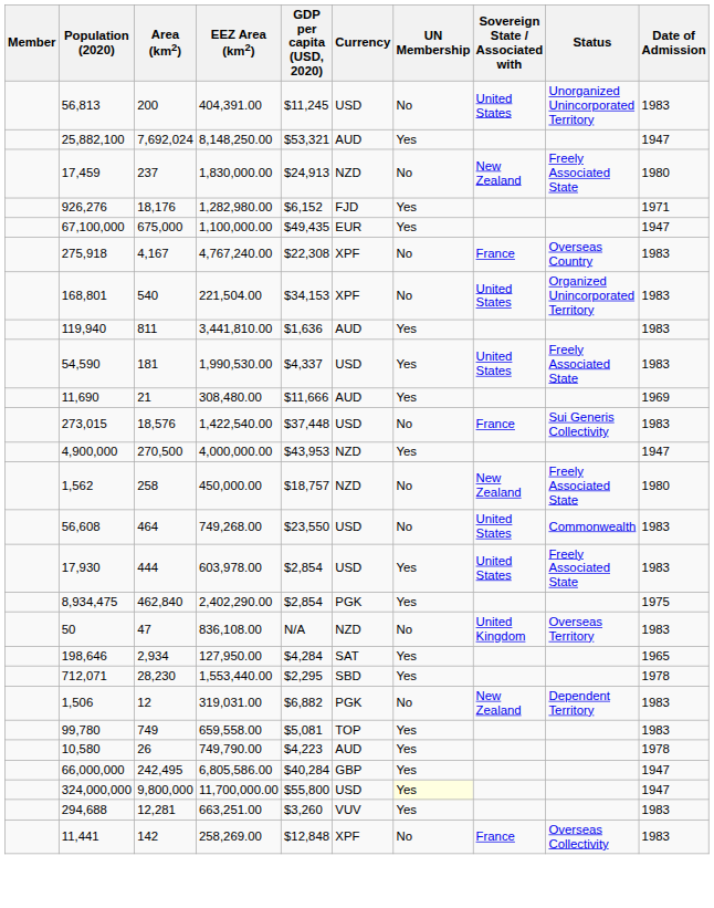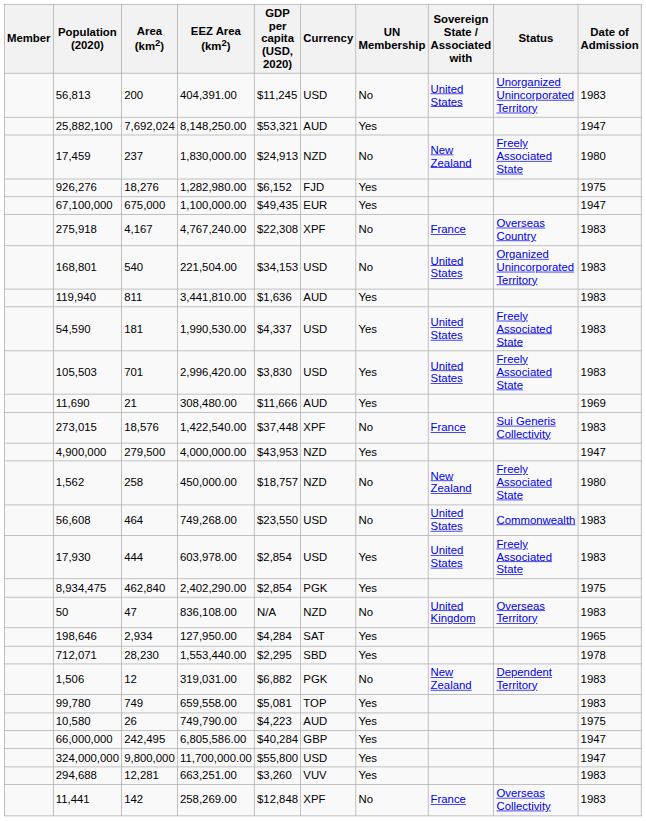 <table class="wikitable sortable">
 <tr style="font-weight:bold;">
 <th>Member</th>
 <th>Population<br>(2020)</th>
 <th>Area<br>(km<sup>2</sup>)</th>
 <th>EEZ Area<br>(km<sup>2</sup>)</th>
 <th>GDP per capita<br>(USD, 2020)</th>
 <th>Currency</th>
 <th>UN Membership</th>
 <th>Sovereign State /<br>Associated with</th>
 <th>Status</th>
 <th>Date of Admission</th>
 </tr>
 <tr>
 <td></td>
 <td>56,813</td>
 <td>200</td>
 <td>404,391.00</td>
 <td>$11,245</td>
 <td>USD</td>
 <td>No</td>
 <td><a href='#'>United States</a></td>
 <td><a href='#'>Unorganized Unincorporated Territory</a></td>
 <td>1983</td>
 </tr>
 <tr>
 <td></td>
 <td>25,882,100</td>
 <td>7,692,024</td>
 <td>8,148,250.00</td>
 <td>$53,321</td>
 <td>AUD</td>
 <td>Yes</td>
 <td></td>
 <td></td>
 <td>1947</td>
 </tr>
 <tr>
 <td></td>
 <td>17,459</td>
 <td>237</td>
 <td>1,830,000.00</td>
 <td>$24,913</td>
 <td>NZD</td>
 <td>No</td>
 <td><a href='#'>New Zealand</a></td>
 <td><a href='#'>Freely Associated State</a></td>
 <td>1980</td>
 </tr>
 <tr>
 <td></td>
 <td>926,276</td>
-<td>18,176</td>
+<td>18,276</td>
 <td>1,282,980.00</td>
 <td>$6,152</td>
 <td>FJD</td>
 <td>Yes</td>
 <td></td>
 <td></td>
-<td>1971</td>
+<td>1975</td>
 </tr>
 <tr>
 <td></td>
 <td>67,100,000</td>
 <td>675,000</td>
 <td>1,100,000.00</td>
 <td>$49,435</td>
 <td>EUR</td>
 <td>Yes</td>
 <td></td>
 <td></td>
 <td>1947</td>
 </tr>
 <tr>
 <td></td>
 <td>275,918</td>
 <td>4,167</td>
 <td>4,767,240.00</td>
 <td>$22,308</td>
 <td>XPF</td>
 <td>No</td>
 <td><a href='#'>France</a></td>
 <td><a href='#'>Overseas Country</a></td>
 <td>1983</td>
 </tr>
 <tr>
 <td></td>
 <td>168,801</td>
 <td>540</td>
 <td>221,504.00</td>
 <td>$34,153</td>
-<td>XPF</td>
+<td>USD</td>
 <td>No</td>
 <td><a href='#'>United States</a></td>
 <td><a href='#'>Organized Unincorporated Territory</a></td>
 <td>1983</td>
 </tr>
 <tr>
 <td></td>
 <td>119,940</td>
 <td>811</td>
 <td>3,441,810.00</td>
 <td>$1,636</td>
 <td>AUD</td>
 <td>Yes</td>
 <td></td>
 <td></td>
 <td>1983</td>
 </tr>
 <tr>
 <td></td>
 <td>54,590</td>
 <td>181</td>
 <td>1,990,530.00</td>
 <td>$4,337</td>
 <td>USD</td>
 <td>Yes</td>
 <td><a href='#'>United States</a></td>
 <td><a href='#'>Freely Associated State</a></td>
 <td>1983</td>
 </tr>
 <tr>
 <td></td>
+<td>105,503</td>
+<td>701</td>
+<td>2,996,420.00</td>
+<td>$3,830</td>
+<td>USD</td>
+<td>Yes</td>
+<td><a href='#'>United States</a></td>
+<td><a href='#'>Freely Associated State</a></td>
+<td>1983</td>
+</tr>
+<tr>
+<td></td>
 <td>11,690</td>
 <td>21</td>
 <td>308,480.00</td>
 <td>$11,666</td>
 <td>AUD</td>
 <td>Yes</td>
 <td></td>
 <td></td>
 <td>1969</td>
 </tr>
 <tr>
 <td></td>
 <td>273,015</td>
 <td>18,576</td>
 <td>1,422,540.00</td>
 <td>$37,448</td>
-<td>USD</td>
+<td>XPF</td>
 <td>No</td>
 <td><a href='#'>France</a></td>
 <td><a href='#'>Sui Generis Collectivity</a></td>
 <td>1983</td>
 </tr>
 <tr>
 <td></td>
 <td>4,900,000</td>
-<td>270,500</td>
+<td>279,500</td>
 <td>4,000,000.00</td>
 <td>$43,953</td>
 <td>NZD</td>
 <td>Yes</td>
 <td></td>
 <td></td>
 <td>1947</td>
 </tr>
 <tr>
 <td></td>
 <td>1,562</td>
 <td>258</td>
 <td>450,000.00</td>
 <td>$18,757</td>
 <td>NZD</td>
 <td>No</td>
 <td><a href='#'>New Zealand</a></td>
 <td><a href='#'>Freely Associated State</a></td>
 <td>1980</td>
 </tr>
 <tr>
 <td></td>
 <td>56,608</td>
 <td>464</td>
 <td>749,268.00</td>
 <td>$23,550</td>
 <td>USD</td>
 <td>No</td>
 <td><a href='#'>United States</a></td>
 <td><a href='#'>Commonwealth</a></td>
 <td>1983</td>
 </tr>
 <tr>
 <td></td>
 <td>17,930</td>
 <td>444</td>
 <td>603,978.00</td>
 <td>$2,854</td>
 <td>USD</td>
 <td>Yes</td>
 <td><a href='#'>United States</a></td>
 <td><a href='#'>Freely Associated State</a></td>
 <td>1983</td>
 </tr>
 <tr>
 <td></td>
 <td>8,934,475</td>
 <td>462,840</td>
 <td>2,402,290.00</td>
 <td>$2,854</td>
 <td>PGK</td>
 <td>Yes</td>
 <td></td>
 <td></td>
 <td>1975</td>
 </tr>
 <tr>
 <td></td>
 <td>50</td>
 <td>47</td>
 <td>836,108.00</td>
 <td>N/A</td>
 <td>NZD</td>
 <td>No</td>
 <td><a href='#'>United Kingdom</a></td>
 <td><a href='#'>Overseas Territory</a></td>
 <td>1983</td>
 </tr>
 <tr>
 <td></td>
 <td>198,646</td>
 <td>2,934</td>
 <td>127,950.00</td>
 <td>$4,284</td>
 <td>SAT</td>
 <td>Yes</td>
 <td></td>
 <td></td>
 <td>1965</td>
 </tr>
 <tr>
 <td></td>
 <td>712,071</td>
 <td>28,230</td>
 <td>1,553,440.00</td>
 <td>$2,295</td>
 <td>SBD</td>
 <td>Yes</td>
 <td></td>
 <td></td>
 <td>1978</td>
 </tr>
 <tr>
 <td></td>
 <td>1,506</td>
 <td>12</td>
 <td>319,031.00</td>
 <td>$6,882</td>
 <td>PGK</td>
 <td>No</td>
 <td><a href='#'>New Zealand</a></td>
 <td><a href='#'>Dependent Territory</a></td>
 <td>1983</td>
 </tr>
 <tr>
 <td></td>
 <td>99,780</td>
 <td>749</td>
 <td>659,558.00</td>
 <td>$5,081</td>
 <td>TOP</td>
 <td>Yes</td>
 <td></td>
 <td></td>
 <td>1983</td>
 </tr>
 <tr>
 <td></td>
 <td>10,580</td>
 <td>26</td>
 <td>749,790.00</td>
 <td>$4,223</td>
 <td>AUD</td>
 <td>Yes</td>
 <td></td>
 <td></td>
-<td>1978</td>
+<td>1975</td>
 </tr>
 <tr>
 <td></td>
 <td>66,000,000</td>
 <td>242,495</td>
 <td>6,805,586.00</td>
 <td>$40,284</td>
 <td>GBP</td>
 <td>Yes</td>
 <td></td>
 <td></td>
 <td>1947</td>
 </tr>
 <tr>
 <td></td>
 <td>324,000,000</td>
 <td>9,800,000</td>
 <td>11,700,000.00</td>
 <td>$55,800</td>
 <td>USD</td>
-<td style="background: lightyellow;">Yes</td>
+<td>Yes</td>
 <td></td>
 <td></td>
 <td>1947</td>
 </tr>
 <tr>
 <td></td>
 <td>294,688</td>
 <td>12,281</td>
 <td>663,251.00</td>
 <td>$3,260</td>
 <td>VUV</td>
 <td>Yes</td>
 <td></td>
 <td></td>
 <td>1983</td>
 </tr>
 <tr>
 <td></td>
 <td>11,441</td>
 <td>142</td>
 <td>258,269.00</td>
 <td>$12,848</td>
 <td>XPF</td>
 <td>No</td>
 <td><a href='#'>France</a></td>
 <td><a href='#'>Overseas Collectivity</a></td>
 <td>1983</td>
 </tr>
 </table>
